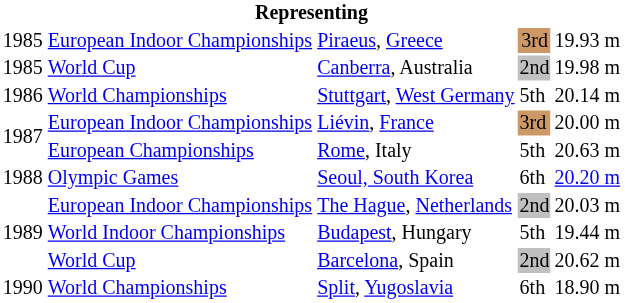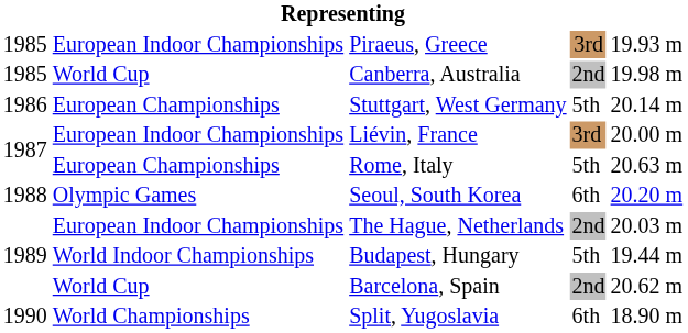 <table>
 <tr>
 <th colspan="5">Representing </th>
 </tr>
 <tr>
 <td>1985</td>
 <td><a href='#'>European Indoor Championships</a></td>
 <td><a href='#'>Piraeus</a>, <a href='#'>Greece</a></td>
 <td bgcolor=cc9966 align="center">3rd</td>
 <td>19.93 m</td>
 </tr>
 <tr>
 <td>1985</td>
 <td><a href='#'>World Cup</a></td>
 <td><a href='#'>Canberra</a>, Australia</td>
 <td bgcolor=silver>2nd</td>
 <td>19.98 m</td>
 </tr>
 <tr>
 <td>1986</td>
-<td><a href='#'>World Championships</a></td>
+<td><a href='#'>European Championships</a></td>
 <td><a href='#'>Stuttgart</a>, <a href='#'>West Germany</a></td>
 <td>5th</td>
 <td>20.14 m</td>
 </tr>
 <tr>
 <td rowspan=2>1987</td>
 <td><a href='#'>European Indoor Championships</a></td>
 <td><a href='#'>Liévin</a>, <a href='#'>France</a></td>
 <td bgcolor=cc9966>3rd</td>
 <td>20.00 m</td>
 </tr>
 <tr>
 <td><a href='#'>European Championships</a></td>
 <td><a href='#'>Rome</a>, Italy</td>
 <td>5th</td>
 <td>20.63 m</td>
 </tr>
 <tr>
 <td>1988</td>
 <td><a href='#'>Olympic Games</a></td>
 <td><a href='#'>Seoul, South Korea</a></td>
 <td>6th</td>
 <td><a href='#'>20.20 m</a></td>
 </tr>
 <tr>
 <td rowspan=3>1989</td>
 <td><a href='#'>European Indoor Championships</a></td>
 <td><a href='#'>The Hague</a>, <a href='#'>Netherlands</a></td>
 <td bgcolor=silver>2nd</td>
 <td>20.03 m</td>
 </tr>
 <tr>
 <td><a href='#'>World Indoor Championships</a></td>
 <td><a href='#'>Budapest</a>, Hungary</td>
 <td>5th</td>
 <td>19.44 m</td>
 </tr>
 <tr>
 <td><a href='#'>World Cup</a></td>
 <td><a href='#'>Barcelona</a>, Spain</td>
 <td bgcolor=silver>2nd</td>
 <td>20.62 m</td>
 </tr>
 <tr>
 <td>1990</td>
 <td><a href='#'>World Championships</a></td>
 <td><a href='#'>Split</a>, <a href='#'>Yugoslavia</a></td>
 <td>6th</td>
 <td>18.90 m</td>
 </tr>
 </table>
